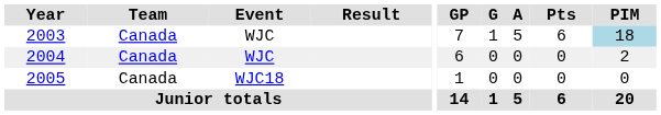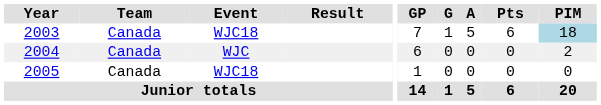 <table border="0" cellpadding="1" cellspacing="0" ID="Table3" style="text-align:center; width:40em">
 <tr ALIGN="center" bgcolor="#e0e0e0">
 <th>Year</th>
 <th>Team</th>
 <th>Event</th>
 <th>Result</th>
 <th rowspan="99" bgcolor="#ffffff"></th>
 <th>GP</th>
 <th>G</th>
 <th>A</th>
 <th>Pts</th>
 <th>PIM</th>
 </tr>
 <tr>
 <td><a href='#'>2003</a></td>
 <td><a href='#'>Canada</a></td>
-<td>WJC</td>
+<td><a href='#'>WJC18</a></td>
 <td></td>
 <td>7</td>
 <td>1</td>
 <td>5</td>
 <td>6</td>
 <td style="background: lightblue;">18</td>
 </tr>
 <tr bgcolor="#f0f0f0">
 <td><a href='#'>2004</a></td>
 <td><a href='#'>Canada</a></td>
 <td><a href='#'>WJC</a></td>
 <td></td>
 <td>6</td>
 <td>0</td>
 <td>0</td>
 <td>0</td>
 <td>2</td>
 </tr>
 <tr>
 <td><a href='#'>2005</a></td>
 <td>Canada</td>
 <td><a href='#'>WJC18</a></td>
 <td></td>
 <td>1</td>
 <td>0</td>
 <td>0</td>
 <td>0</td>
 <td>0</td>
 </tr>
 <tr bgcolor="#e0e0e0">
 <th colspan="4">Junior totals</th>
 <th>14</th>
 <th>1</th>
 <th>5</th>
 <th>6</th>
 <th>20</th>
 </tr>
 </table>
